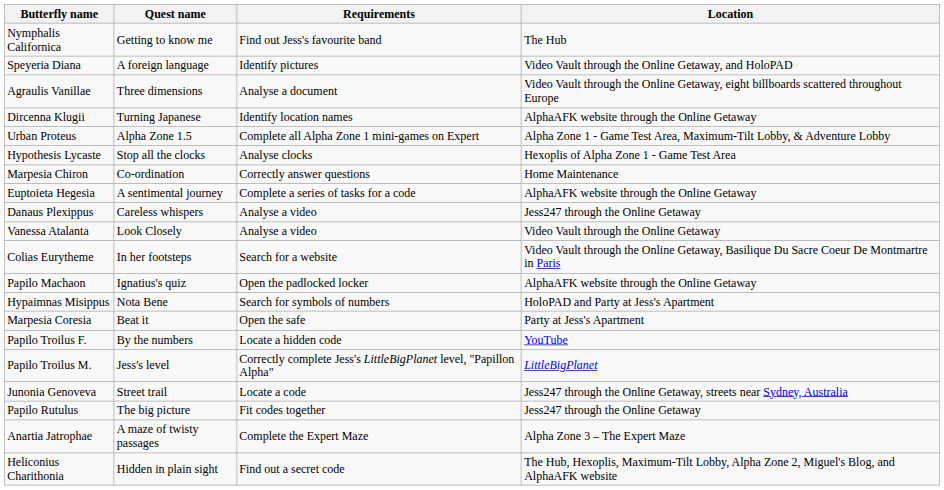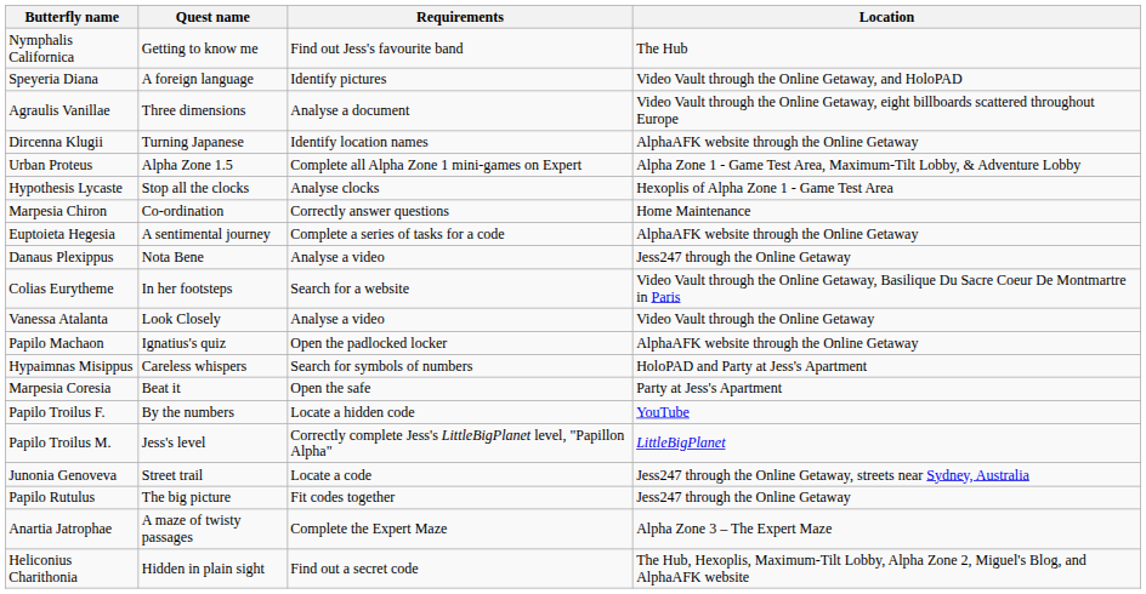 <table class="wikitable">
 <tr>
 <th>Butterfly name</th>
 <th>Quest name</th>
 <th>Requirements</th>
 <th>Location</th>
 </tr>
 <tr>
 <td>Nymphalis Californica</td>
 <td>Getting to know me</td>
 <td>Find out Jess's favourite band</td>
 <td>The Hub</td>
 </tr>
 <tr>
 <td>Speyeria Diana</td>
 <td>A foreign language</td>
 <td>Identify pictures</td>
 <td>Video Vault through the Online Getaway, and HoloPAD</td>
 </tr>
 <tr>
 <td>Agraulis Vanillae</td>
 <td>Three dimensions</td>
 <td>Analyse a document</td>
 <td>Video Vault through the Online Getaway, eight billboards scattered throughout Europe</td>
 </tr>
 <tr>
 <td>Dircenna Klugii</td>
 <td>Turning Japanese</td>
 <td>Identify location names</td>
 <td>AlphaAFK website through the Online Getaway</td>
 </tr>
 <tr>
 <td>Urban Proteus</td>
 <td>Alpha Zone 1.5</td>
 <td>Complete all Alpha Zone 1 mini-games on Expert</td>
 <td>Alpha Zone 1 - Game Test Area, Maximum-Tilt Lobby, & Adventure Lobby</td>
 </tr>
 <tr>
 <td>Hypothesis Lycaste</td>
 <td>Stop all the clocks</td>
 <td>Analyse clocks</td>
 <td>Hexoplis of Alpha Zone 1 - Game Test Area</td>
 </tr>
 <tr>
 <td>Marpesia Chiron</td>
 <td>Co-ordination</td>
 <td>Correctly answer questions</td>
 <td>Home Maintenance</td>
 </tr>
 <tr>
 <td>Euptoieta Hegesia</td>
 <td>A sentimental journey</td>
 <td>Complete a series of tasks for a code</td>
 <td>AlphaAFK website through the Online Getaway</td>
 </tr>
 <tr>
 <td>Danaus Plexippus</td>
-<td>Careless whispers</td>
+<td>Nota Bene</td>
 <td>Analyse a video</td>
 <td>Jess247 through the Online Getaway</td>
+</tr>
+<tr>
+<td>Colias Eurytheme</td>
+<td>In her footsteps</td>
+<td>Search for a website</td>
+<td>Video Vault through the Online Getaway, Basilique Du Sacre Coeur De Montmartre in <a href='#'>Paris</a></td>
 </tr>
 <tr>
 <td>Vanessa Atalanta</td>
 <td>Look Closely</td>
 <td>Analyse a video</td>
 <td>Video Vault through the Online Getaway</td>
-</tr>
-<tr>
-<td>Colias Eurytheme</td>
-<td>In her footsteps</td>
-<td>Search for a website</td>
-<td>Video Vault through the Online Getaway, Basilique Du Sacre Coeur De Montmartre in <a href='#'>Paris</a></td>
 </tr>
 <tr>
 <td>Papilo Machaon</td>
 <td>Ignatius's quiz</td>
 <td>Open the padlocked locker</td>
 <td>AlphaAFK website through the Online Getaway</td>
 </tr>
 <tr>
 <td>Hypaimnas Misippus</td>
-<td>Nota Bene</td>
+<td>Careless whispers</td>
 <td>Search for symbols of numbers</td>
 <td>HoloPAD and Party at Jess's Apartment</td>
 </tr>
 <tr>
 <td>Marpesia Coresia</td>
 <td>Beat it</td>
 <td>Open the safe</td>
 <td>Party at Jess's Apartment</td>
 </tr>
 <tr>
 <td>Papilo Troilus F.</td>
 <td>By the numbers</td>
 <td>Locate a hidden code</td>
 <td><a href='#'>YouTube</a></td>
 </tr>
 <tr>
 <td>Papilo Troilus M.</td>
 <td>Jess's level</td>
 <td>Correctly complete Jess's <em>LittleBigPlanet</em> level, "Papillon Alpha"</td>
 <td><em><a href='#'>LittleBigPlanet</a></em></td>
 </tr>
 <tr>
 <td>Junonia Genoveva</td>
 <td>Street trail</td>
 <td>Locate a code</td>
 <td>Jess247 through the Online Getaway, streets near <a href='#'>Sydney, Australia</a></td>
 </tr>
 <tr>
 <td>Papilo Rutulus</td>
 <td>The big picture</td>
 <td>Fit codes together</td>
 <td>Jess247 through the Online Getaway</td>
 </tr>
 <tr>
 <td>Anartia Jatrophae</td>
 <td>A maze of twisty passages</td>
 <td>Complete the Expert Maze</td>
 <td>Alpha Zone 3 – The Expert Maze</td>
 </tr>
 <tr>
 <td>Heliconius Charithonia</td>
 <td>Hidden in plain sight</td>
 <td>Find out a secret code</td>
 <td>The Hub, Hexoplis, Maximum-Tilt Lobby, Alpha Zone 2, Miguel's Blog, and AlphaAFK website</td>
 </tr>
 </table>
